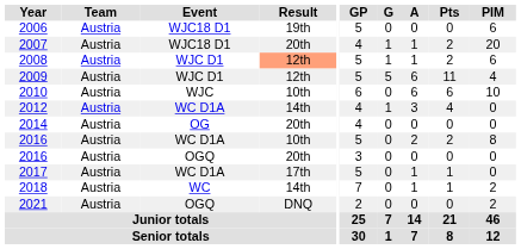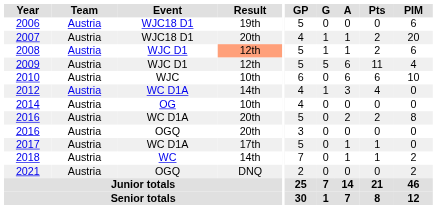 <table border="0" cellpadding="1" cellspacing="0" ID="Table3" style="text-align:center; width:40em">
 <tr ALIGN="center" bgcolor="#e0e0e0">
 <th>Year</th>
 <th>Team</th>
 <th>Event</th>
 <th>Result</th>
 <th rowspan="99" bgcolor="#ffffff"></th>
 <th>GP</th>
 <th>G</th>
 <th>A</th>
 <th>Pts</th>
 <th>PIM</th>
 </tr>
 <tr>
 <td><a href='#'>2006</a></td>
 <td><a href='#'>Austria</a></td>
 <td><a href='#'>WJC18 D1</a></td>
 <td>19th</td>
 <td>5</td>
 <td>0</td>
 <td>0</td>
 <td>0</td>
 <td>6</td>
 </tr>
 <tr bgcolor="#f0f0f0">
 <td><a href='#'>2007</a></td>
 <td>Austria</td>
 <td>WJC18 D1</td>
 <td>20th</td>
 <td>4</td>
 <td>1</td>
 <td>1</td>
 <td>2</td>
 <td>20</td>
 </tr>
 <tr>
 <td><a href='#'>2008</a></td>
 <td><a href='#'>Austria</a></td>
 <td><a href='#'>WJC D1</a></td>
 <td style="background: lightsalmon;">12th</td>
 <td>5</td>
 <td>1</td>
 <td>1</td>
 <td>2</td>
 <td>6</td>
 </tr>
 <tr bgcolor="#f0f0f0">
 <td><a href='#'>2009</a></td>
 <td>Austria</td>
 <td>WJC D1</td>
 <td>12th</td>
 <td>5</td>
 <td>5</td>
 <td>6</td>
 <td>11</td>
 <td>4</td>
 </tr>
 <tr>
 <td><a href='#'>2010</a></td>
 <td>Austria</td>
 <td>WJC</td>
 <td>10th</td>
 <td>6</td>
 <td>0</td>
 <td>6</td>
 <td>6</td>
 <td>10</td>
 </tr>
 <tr bgcolor="#f0f0f0">
 <td><a href='#'>2012</a></td>
 <td><a href='#'>Austria</a></td>
 <td><a href='#'>WC D1A</a></td>
 <td>14th</td>
 <td>4</td>
 <td>1</td>
 <td>3</td>
 <td>4</td>
 <td>0</td>
 </tr>
 <tr>
 <td><a href='#'>2014</a></td>
 <td>Austria</td>
 <td><a href='#'>OG</a></td>
-<td>20th</td>
+<td>10th</td>
 <td>4</td>
 <td>0</td>
 <td>0</td>
 <td>0</td>
 <td>0</td>
 </tr>
 <tr bgcolor="#f0f0f0">
 <td><a href='#'>2016</a></td>
 <td>Austria</td>
 <td>WC D1A</td>
-<td>10th</td>
+<td>20th</td>
 <td>5</td>
 <td>0</td>
 <td>2</td>
 <td>2</td>
 <td>8</td>
 </tr>
 <tr>
 <td><a href='#'>2016</a></td>
 <td>Austria</td>
 <td>OGQ</td>
 <td>20th</td>
 <td>3</td>
 <td>0</td>
 <td>0</td>
 <td>0</td>
 <td>0</td>
 </tr>
 <tr bgcolor="#f0f0f0">
 <td><a href='#'>2017</a></td>
 <td>Austria</td>
 <td>WC D1A</td>
 <td>17th</td>
 <td>5</td>
 <td>0</td>
 <td>1</td>
 <td>1</td>
 <td>0</td>
 </tr>
 <tr>
 <td><a href='#'>2018</a></td>
 <td>Austria</td>
 <td><a href='#'>WC</a></td>
 <td>14th</td>
 <td>7</td>
 <td>0</td>
 <td>1</td>
 <td>1</td>
 <td>2</td>
 </tr>
 <tr bgcolor="#f0f0f0">
 <td><a href='#'>2021</a></td>
 <td>Austria</td>
 <td>OGQ</td>
 <td>DNQ</td>
 <td>2</td>
 <td>0</td>
 <td>0</td>
 <td>0</td>
 <td>2</td>
 </tr>
 <tr bgcolor="#e0e0e0">
 <th colspan="4">Junior totals</th>
 <th>25</th>
 <th>7</th>
 <th>14</th>
 <th>21</th>
 <th>46</th>
 </tr>
 <tr bgcolor="#e0e0e0">
 <th colspan="4">Senior totals</th>
 <th>30</th>
 <th>1</th>
 <th>7</th>
 <th>8</th>
 <th>12</th>
 </tr>
 </table>
